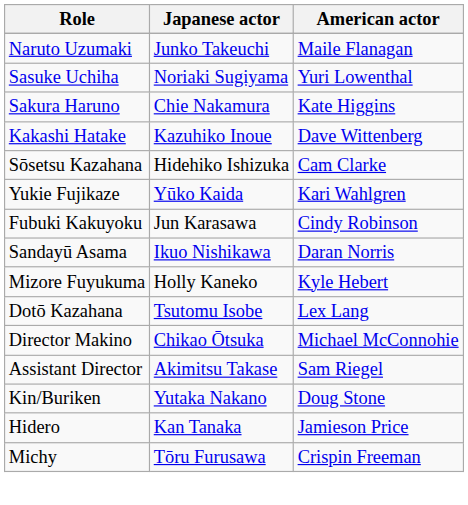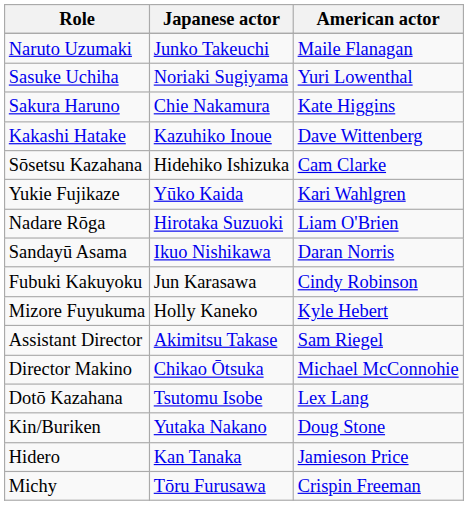 <table class="wikitable">
 <tr>
 <th>Role</th>
 <th>Japanese actor</th>
 <th>American actor</th>
 </tr>
 <tr>
 </tr>
 <tr>
 <td><a href='#'>Naruto Uzumaki</a></td>
 <td><a href='#'>Junko Takeuchi</a></td>
 <td><a href='#'>Maile Flanagan</a></td>
 </tr>
 <tr>
 <td><a href='#'>Sasuke Uchiha</a></td>
 <td><a href='#'>Noriaki Sugiyama</a></td>
 <td><a href='#'>Yuri Lowenthal</a></td>
 </tr>
 <tr>
 <td><a href='#'>Sakura Haruno</a></td>
 <td><a href='#'>Chie Nakamura</a></td>
 <td><a href='#'>Kate Higgins</a></td>
 </tr>
 <tr>
 <td><a href='#'>Kakashi Hatake</a></td>
 <td><a href='#'>Kazuhiko Inoue</a></td>
 <td><a href='#'>Dave Wittenberg</a></td>
 </tr>
 <tr>
 <td>Sōsetsu Kazahana</td>
 <td>Hidehiko Ishizuka</td>
 <td><a href='#'>Cam Clarke</a></td>
 </tr>
 <tr>
 <td>Yukie Fujikaze</td>
 <td><a href='#'>Yūko Kaida</a></td>
 <td><a href='#'>Kari Wahlgren</a></td>
 </tr>
 <tr>
-<td>Fubuki Kakuyoku</td>
-<td>Jun Karasawa</td>
-<td><a href='#'>Cindy Robinson</a></td>
+<td>Nadare Rōga</td>
+<td><a href='#'>Hirotaka Suzuoki</a></td>
+<td><a href='#'>Liam O'Brien</a></td>
 </tr>
 <tr>
 <td>Sandayū Asama</td>
 <td><a href='#'>Ikuo Nishikawa</a></td>
 <td><a href='#'>Daran Norris</a></td>
 </tr>
 <tr>
+<td>Fubuki Kakuyoku</td>
+<td>Jun Karasawa</td>
+<td><a href='#'>Cindy Robinson</a></td>
+</tr>
+<tr>
 <td>Mizore Fuyukuma</td>
 <td>Holly Kaneko</td>
 <td><a href='#'>Kyle Hebert</a></td>
 </tr>
 <tr>
-<td>Dotō Kazahana</td>
-<td><a href='#'>Tsutomu Isobe</a></td>
-<td><a href='#'>Lex Lang</a></td>
+<td>Assistant Director</td>
+<td><a href='#'>Akimitsu Takase</a></td>
+<td><a href='#'>Sam Riegel</a></td>
 </tr>
 <tr>
 <td>Director Makino</td>
 <td><a href='#'>Chikao Ōtsuka</a></td>
 <td><a href='#'>Michael McConnohie</a></td>
 </tr>
 <tr>
-<td>Assistant Director</td>
-<td><a href='#'>Akimitsu Takase</a></td>
-<td><a href='#'>Sam Riegel</a></td>
+<td>Dotō Kazahana</td>
+<td><a href='#'>Tsutomu Isobe</a></td>
+<td><a href='#'>Lex Lang</a></td>
 </tr>
 <tr>
 <td>Kin/Buriken</td>
 <td><a href='#'>Yutaka Nakano</a></td>
 <td><a href='#'>Doug Stone</a></td>
 </tr>
 <tr>
 <td>Hidero</td>
 <td><a href='#'>Kan Tanaka</a></td>
 <td><a href='#'>Jamieson Price</a></td>
 </tr>
 <tr>
 <td>Michy</td>
 <td><a href='#'>Tōru Furusawa</a></td>
 <td><a href='#'>Crispin Freeman</a></td>
 </tr>
 </table>
